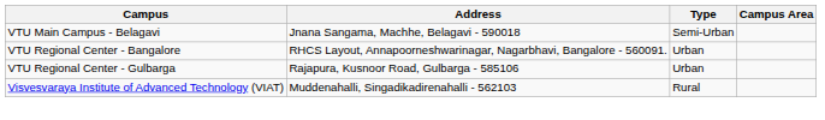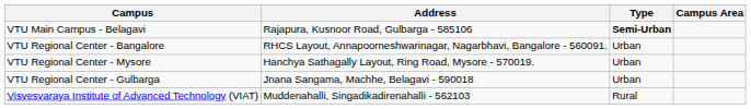 <table class="wikitable sortable">
 <tr>
 <th>Campus</th>
 <th>Address</th>
 <th>Type</th>
 <th>Campus Area</th>
 </tr>
 <tr>
 <td>VTU Main Campus - Belagavi</td>
-<td>Jnana Sangama, Machhe, Belagavi - 590018</td>
-<td>Semi-Urban</td>
+<td>Rajapura, Kusnoor Road, Gulbarga - 585106</td>
+<td><strong>Semi-Urban</strong></td>
 <td></td>
 </tr>
 <tr>
 <td>VTU Regional Center - Bangalore</td>
 <td>RHCS Layout, Annapoorneshwarinagar, Nagarbhavi, Bangalore - 560091.</td>
 <td>Urban</td>
 <td></td>
 </tr>
 <tr>
+<td>VTU Regional Center - Mysore</td>
+<td>Hanchya Sathagally Layout, Ring Road, Mysore - 570019.</td>
+<td>Urban</td>
+<td></td>
+</tr>
+<tr>
 <td>VTU Regional Center - Gulbarga</td>
-<td>Rajapura, Kusnoor Road, Gulbarga - 585106</td>
+<td>Jnana Sangama, Machhe, Belagavi - 590018</td>
 <td>Urban</td>
 <td></td>
 </tr>
 <tr>
 <td><a href='#'>Visvesvaraya Institute of Advanced Technology</a> (VIAT)</td>
 <td>Muddenahalli, Singadikadirenahalli - 562103</td>
 <td>Rural</td>
 <td></td>
 </tr>
 </table>
